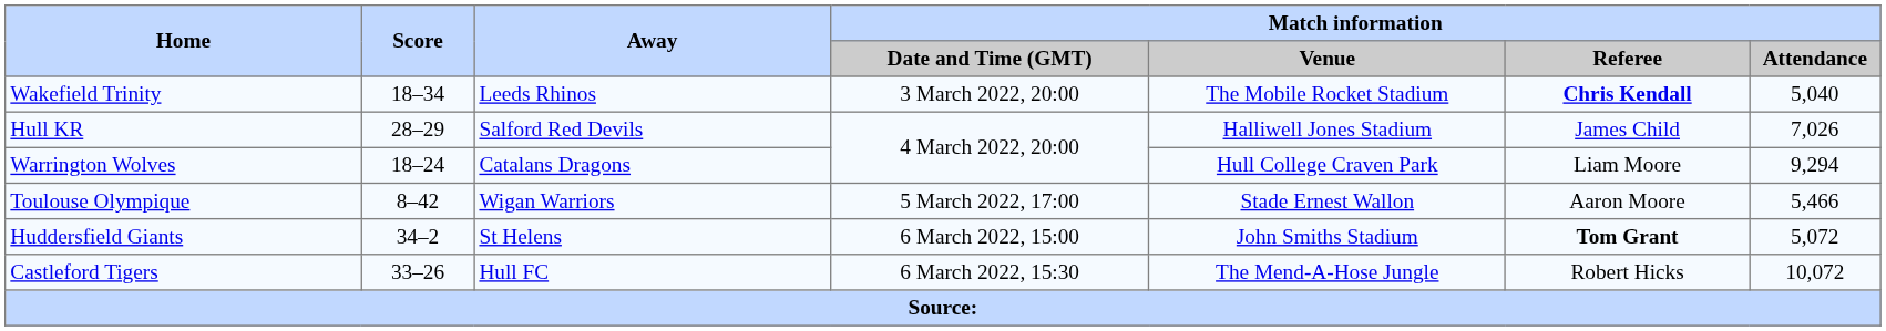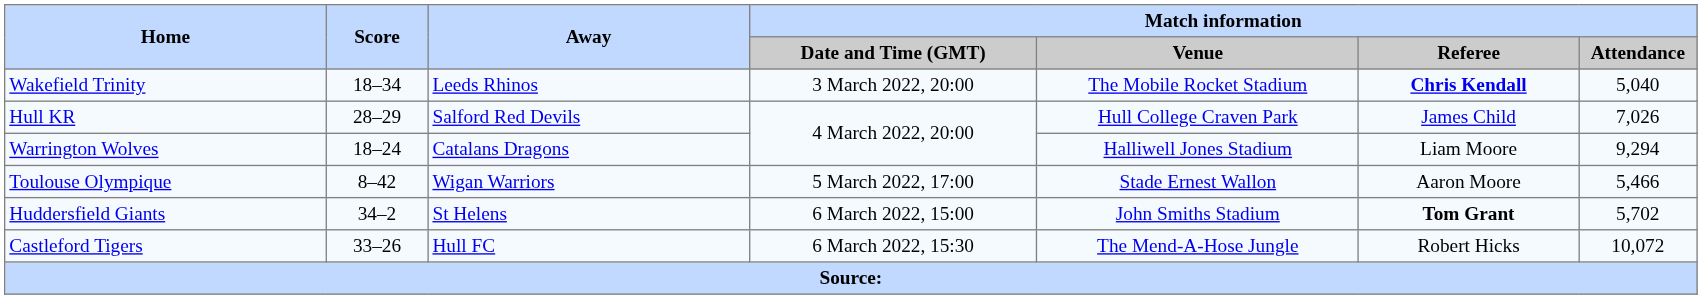 <table border=1 style="border-collapse:collapse; font-size:90%; text-align:center;" cellpadding=3 cellspacing=0 width=100%>
 <tr style="background:#C1D8ff;">
 <th scope="col" rowspan=2 width=19%>Home</th>
 <th scope="col" rowspan=2 width=6%>Score</th>
 <th scope="col" rowspan=2 width=19%>Away</th>
 <th colspan=4>Match information</th>
 </tr>
 <tr style="background:#CCCCCC;">
 <th scope="col" width=17%>Date and Time (GMT)</th>
 <th scope="col" width=19%>Venue</th>
 <th scope="col" width=13%>Referee</th>
 <th scope="col" width=7%>Attendance</th>
 </tr>
 <tr style="background:#F5FAFF;">
 <td style="text-align:left;"> <a href='#'>Wakefield Trinity</a></td>
 <td>18–34</td>
 <td style="text-align:left;"> <a href='#'>Leeds Rhinos</a></td>
 <td>3 March 2022, 20:00</td>
 <td><a href='#'>The Mobile Rocket Stadium</a></td>
 <td><strong><a href='#'>Chris Kendall</a></strong></td>
 <td>5,040</td>
 </tr>
 <tr style="background:#F5FAFF;">
 <td style="text-align:left;"> <a href='#'>Hull KR</a></td>
 <td>28–29</td>
 <td style="text-align:left;"> <a href='#'>Salford Red Devils</a></td>
 <td Rowspan=2>4 March 2022, 20:00</td>
-<td><a href='#'>Halliwell Jones Stadium</a></td>
+<td><a href='#'>Hull College Craven Park</a></td>
 <td><a href='#'>James Child</a></td>
 <td>7,026</td>
 </tr>
 <tr style="background:#F5FAFF;">
 <td style="text-align:left;"> <a href='#'>Warrington Wolves</a></td>
 <td>18–24</td>
 <td style="text-align:left;"> <a href='#'>Catalans Dragons</a></td>
-<td><a href='#'>Hull College Craven Park</a></td>
+<td><a href='#'>Halliwell Jones Stadium</a></td>
 <td>Liam Moore</td>
 <td>9,294</td>
 </tr>
 <tr style="background:#F5FAFF;">
 <td style="text-align:left;"> <a href='#'>Toulouse Olympique</a></td>
 <td>8–42</td>
 <td style="text-align:left;"> <a href='#'>Wigan Warriors</a></td>
 <td>5 March 2022, 17:00</td>
 <td><a href='#'>Stade Ernest Wallon</a></td>
 <td>Aaron Moore</td>
 <td>5,466</td>
 </tr>
 <tr style="background:#F5FAFF;">
 <td style="text-align:left;"> <a href='#'>Huddersfield Giants</a></td>
 <td>34–2</td>
 <td style="text-align:left;"> <a href='#'>St Helens</a></td>
 <td>6 March 2022, 15:00</td>
 <td><a href='#'>John Smiths Stadium</a></td>
 <td><strong>Tom Grant</strong></td>
-<td>5,072</td>
+<td>5,702</td>
 </tr>
 <tr style="background:#F5FAFF;">
 <td style="text-align:left;"> <a href='#'>Castleford Tigers</a></td>
 <td>33–26</td>
 <td style="text-align:left;"> <a href='#'>Hull FC</a></td>
 <td>6 March 2022, 15:30</td>
 <td><a href='#'>The Mend-A-Hose Jungle</a></td>
 <td>Robert Hicks</td>
 <td>10,072</td>
 </tr>
 <tr style="background:#c1d8ff;">
 <th colspan=7>Source:</th>
 </tr>
 </table>
